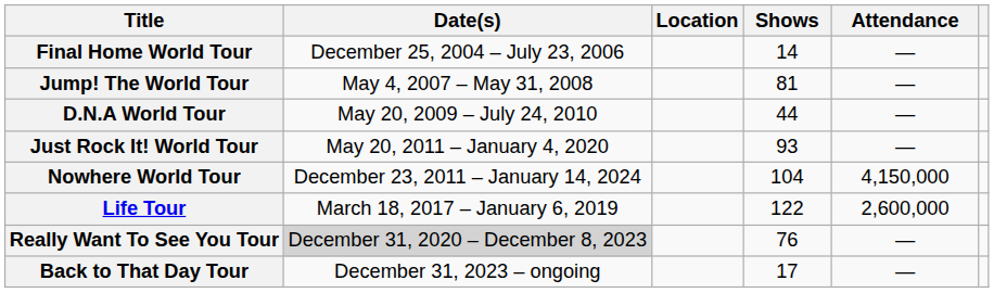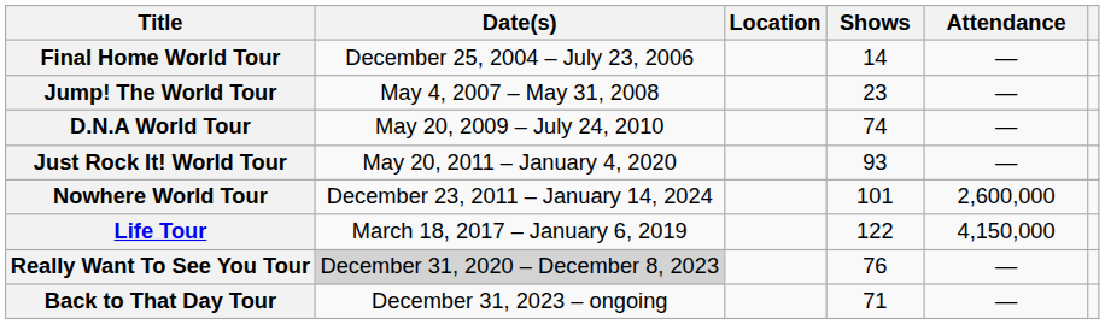 <table class="wikitable plainrowheaders" style="text-align:center">
 <tr>
 <th>Title</th>
 <th>Date(s)</th>
 <th>Location</th>
 <th style="width:4em">Shows</th>
 <th style="width:7em">Attendance</th>
 <th></th>
 </tr>
 <tr>
 <th scope="row">Final Home World Tour</th>
 <td>December 25, 2004 – July 23, 2006</td>
 <td></td>
 <td>14</td>
 <td>—</td>
 <td></td>
 </tr>
 <tr>
 <th scope="row">Jump! The World Tour</th>
 <td>May 4, 2007 – May 31, 2008</td>
 <td></td>
-<td>81</td>
+<td>23</td>
 <td>—</td>
 <td></td>
 </tr>
 <tr>
 <th scope="row">D.N.A World Tour</th>
 <td>May 20, 2009 – July 24, 2010</td>
 <td></td>
-<td>44</td>
+<td>74</td>
 <td>—</td>
 <td></td>
 </tr>
 <tr>
 <th scope="row">Just Rock It! World Tour</th>
 <td>May 20, 2011 – January 4, 2020</td>
 <td></td>
 <td>93</td>
 <td>—</td>
 <td></td>
 </tr>
 <tr>
 <th scope="row">Nowhere World Tour</th>
 <td>December 23, 2011 – January 14, 2024</td>
 <td></td>
-<td>104</td>
-<td>4,150,000</td>
+<td>101</td>
+<td>2,600,000</td>
 <td></td>
 </tr>
 <tr>
 <th scope="row"><a href='#'>Life Tour</a></th>
 <td>March 18, 2017 – January 6, 2019</td>
 <td></td>
 <td>122</td>
-<td>2,600,000</td>
+<td>4,150,000</td>
 <td></td>
 </tr>
 <tr>
 <th scope="row">Really Want To See You Tour</th>
 <td style="background: lightgrey;">December 31, 2020 – December 8, 2023</td>
 <td></td>
 <td>76</td>
 <td>—</td>
 <td></td>
 </tr>
 <tr>
 <th scope="row">Back to That Day Tour</th>
 <td>December 31, 2023 – ongoing</td>
 <td></td>
-<td>17</td>
+<td>71</td>
 <td>—</td>
 <td></td>
 </tr>
 </table>
